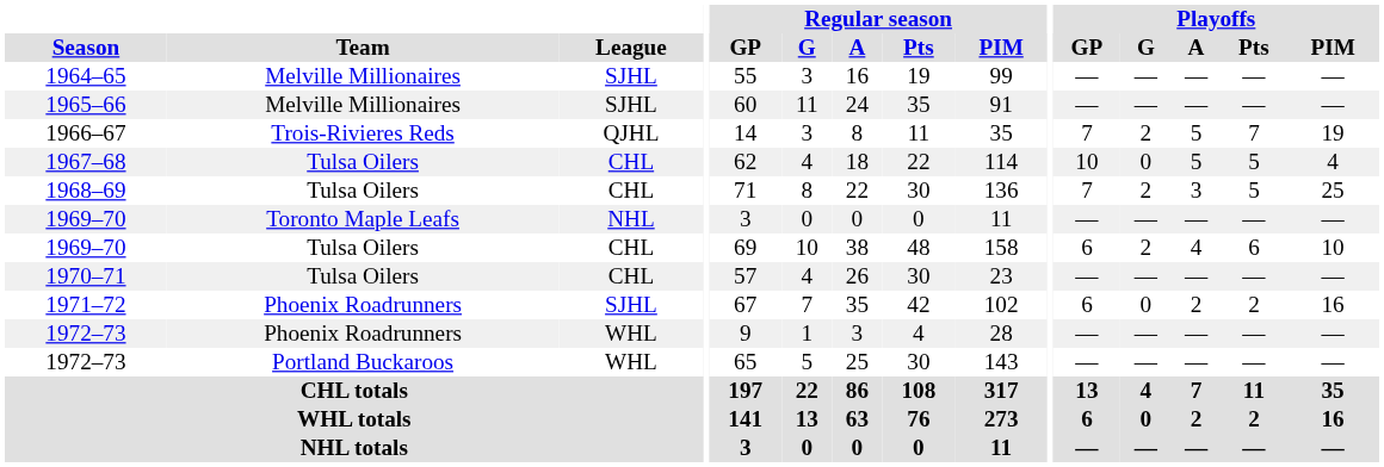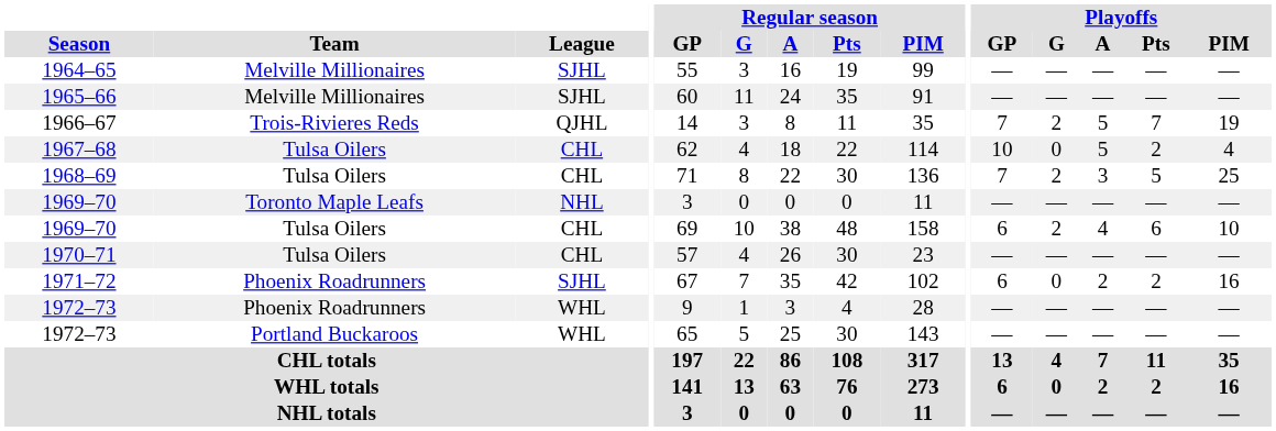 <table border="0" cellpadding="1" cellspacing="0" style="text-align:center; width:60em">
 <tr bgcolor="#e0e0e0">
 <th colspan="3" bgcolor="#ffffff"></th>
 <th rowspan="100" bgcolor="#ffffff"></th>
 <th colspan="5"><a href='#'>Regular season</a></th>
 <th rowspan="100" bgcolor="#ffffff"></th>
 <th colspan="5"><a href='#'>Playoffs</a></th>
 </tr>
 <tr bgcolor="#e0e0e0">
 <th><a href='#'>Season</a></th>
 <th>Team</th>
 <th>League</th>
 <th>GP</th>
 <th><a href='#'>G</a></th>
 <th><a href='#'>A</a></th>
 <th><a href='#'>Pts</a></th>
 <th><a href='#'>PIM</a></th>
 <th>GP</th>
 <th>G</th>
 <th>A</th>
 <th>Pts</th>
 <th>PIM</th>
 </tr>
 <tr>
 <td><a href='#'>1964–65</a></td>
 <td><a href='#'>Melville Millionaires</a></td>
 <td><a href='#'>SJHL</a></td>
 <td>55</td>
 <td>3</td>
 <td>16</td>
 <td>19</td>
 <td>99</td>
 <td>—</td>
 <td>—</td>
 <td>—</td>
 <td>—</td>
 <td>—</td>
 </tr>
 <tr bgcolor="#f0f0f0">
 <td><a href='#'>1965–66</a></td>
 <td>Melville Millionaires</td>
 <td>SJHL</td>
 <td>60</td>
 <td>11</td>
 <td>24</td>
 <td>35</td>
 <td>91</td>
 <td>—</td>
 <td>—</td>
 <td>—</td>
 <td>—</td>
 <td>—</td>
 </tr>
 <tr>
 <td>1966–67</td>
 <td><a href='#'>Trois-Rivieres Reds</a></td>
 <td>QJHL</td>
 <td>14</td>
 <td>3</td>
 <td>8</td>
 <td>11</td>
 <td>35</td>
 <td>7</td>
 <td>2</td>
 <td>5</td>
 <td>7</td>
 <td>19</td>
 </tr>
 <tr bgcolor="#f0f0f0">
 <td><a href='#'>1967–68</a></td>
 <td><a href='#'>Tulsa Oilers</a></td>
 <td><a href='#'>CHL</a></td>
 <td>62</td>
 <td>4</td>
 <td>18</td>
 <td>22</td>
 <td>114</td>
 <td>10</td>
 <td>0</td>
 <td>5</td>
-<td>5</td>
+<td>2</td>
 <td>4</td>
 </tr>
 <tr>
 <td><a href='#'>1968–69</a></td>
 <td>Tulsa Oilers</td>
 <td>CHL</td>
 <td>71</td>
 <td>8</td>
 <td>22</td>
 <td>30</td>
 <td>136</td>
 <td>7</td>
 <td>2</td>
 <td>3</td>
 <td>5</td>
 <td>25</td>
 </tr>
 <tr bgcolor="#f0f0f0">
 <td><a href='#'>1969–70</a></td>
 <td><a href='#'>Toronto Maple Leafs</a></td>
 <td><a href='#'>NHL</a></td>
 <td>3</td>
 <td>0</td>
 <td>0</td>
 <td>0</td>
 <td>11</td>
 <td>—</td>
 <td>—</td>
 <td>—</td>
 <td>—</td>
 <td>—</td>
 </tr>
 <tr>
 <td><a href='#'>1969–70</a></td>
 <td>Tulsa Oilers</td>
 <td>CHL</td>
 <td>69</td>
 <td>10</td>
 <td>38</td>
 <td>48</td>
 <td>158</td>
 <td>6</td>
 <td>2</td>
 <td>4</td>
 <td>6</td>
 <td>10</td>
 </tr>
 <tr bgcolor="#f0f0f0">
 <td><a href='#'>1970–71</a></td>
 <td>Tulsa Oilers</td>
 <td>CHL</td>
 <td>57</td>
 <td>4</td>
 <td>26</td>
 <td>30</td>
 <td>23</td>
 <td>—</td>
 <td>—</td>
 <td>—</td>
 <td>—</td>
 <td>—</td>
 </tr>
 <tr>
 <td><a href='#'>1971–72</a></td>
 <td><a href='#'>Phoenix Roadrunners</a></td>
 <td><a href='#'>SJHL</a></td>
 <td>67</td>
 <td>7</td>
 <td>35</td>
 <td>42</td>
 <td>102</td>
 <td>6</td>
 <td>0</td>
 <td>2</td>
 <td>2</td>
 <td>16</td>
 </tr>
 <tr bgcolor="#f0f0f0">
 <td><a href='#'>1972–73</a></td>
 <td>Phoenix Roadrunners</td>
 <td>WHL</td>
 <td>9</td>
 <td>1</td>
 <td>3</td>
 <td>4</td>
 <td>28</td>
 <td>—</td>
 <td>—</td>
 <td>—</td>
 <td>—</td>
 <td>—</td>
 </tr>
 <tr>
 <td>1972–73</td>
 <td><a href='#'>Portland Buckaroos</a></td>
 <td>WHL</td>
 <td>65</td>
 <td>5</td>
 <td>25</td>
 <td>30</td>
 <td>143</td>
 <td>—</td>
 <td>—</td>
 <td>—</td>
 <td>—</td>
 <td>—</td>
 </tr>
 <tr bgcolor="#e0e0e0">
 <th colspan="3">CHL totals</th>
 <th>197</th>
 <th>22</th>
 <th>86</th>
 <th>108</th>
 <th>317</th>
 <th>13</th>
 <th>4</th>
 <th>7</th>
 <th>11</th>
 <th>35</th>
 </tr>
 <tr bgcolor="#e0e0e0">
 <th colspan="3">WHL totals</th>
 <th>141</th>
 <th>13</th>
 <th>63</th>
 <th>76</th>
 <th>273</th>
 <th>6</th>
 <th>0</th>
 <th>2</th>
 <th>2</th>
 <th>16</th>
 </tr>
 <tr bgcolor="#e0e0e0">
 <th colspan="3">NHL totals</th>
 <th>3</th>
 <th>0</th>
 <th>0</th>
 <th>0</th>
 <th>11</th>
 <th>—</th>
 <th>—</th>
 <th>—</th>
 <th>—</th>
 <th>—</th>
 </tr>
 </table>
